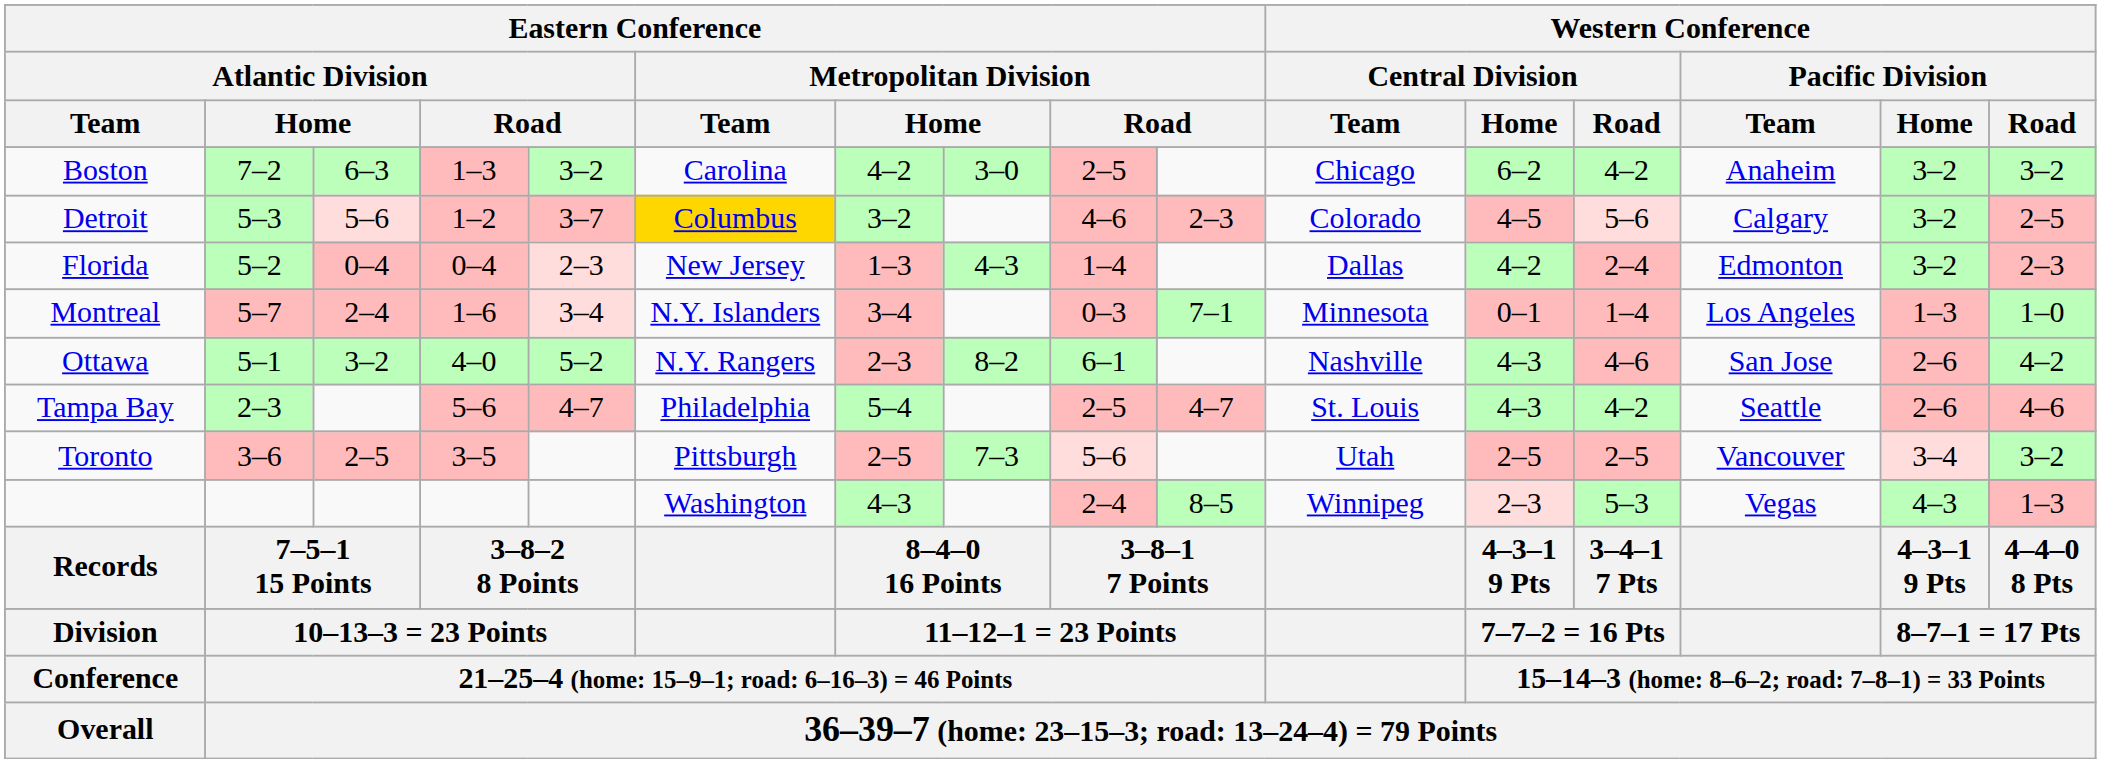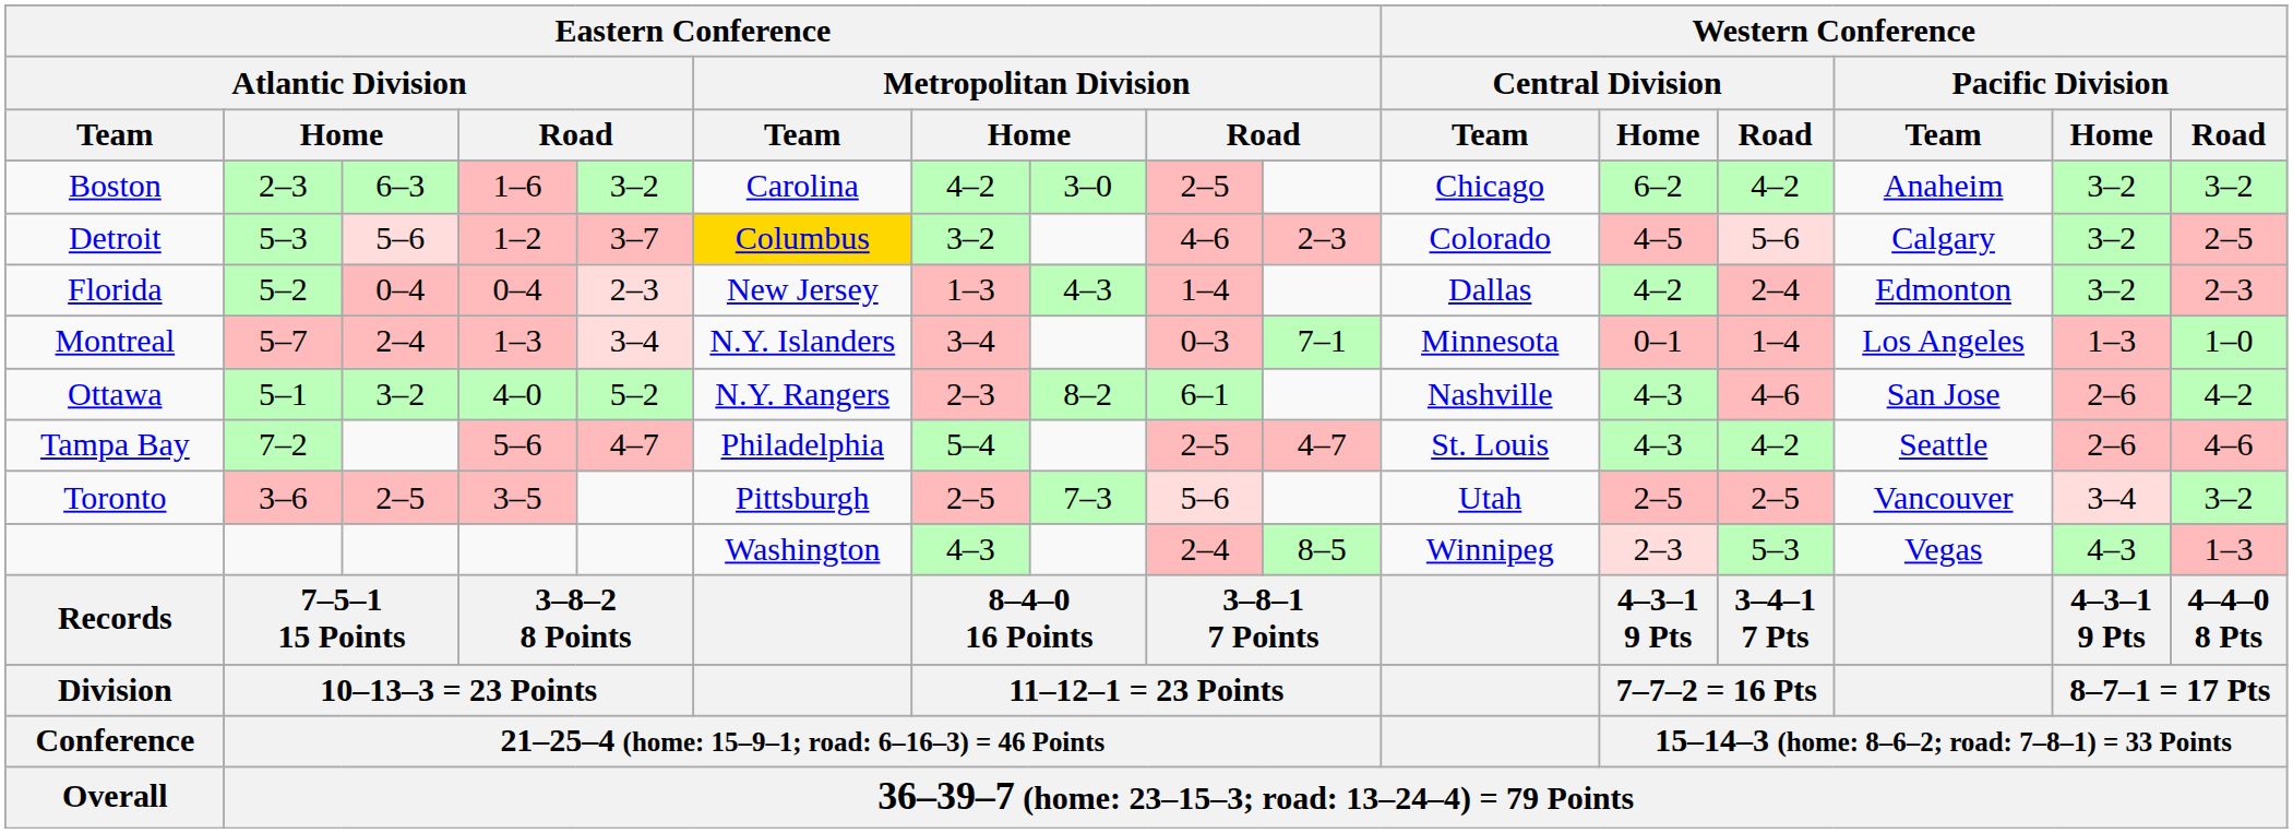 <table class="wikitable" style="text-align:center;">
 <tr>
 <th colspan="10">Eastern Conference</th>
 <th colspan="6">Western Conference</th>
 </tr>
 <tr>
 <th colspan="5">Atlantic Division</th>
 <th colspan="5">Metropolitan Division</th>
 <th colspan="3">Central Division</th>
 <th colspan="3">Pacific Division</th>
 </tr>
 <tr>
 <th colspan="1" width=100>Team</th>
 <th colspan="2" width=100>Home</th>
 <th colspan="2" width=100>Road</th>
 <th colspan="1" width=100>Team</th>
 <th colspan="2" width=100>Home</th>
 <th colspan="2" width=100>Road</th>
 <th colspan="1" width=100>Team</th>
 <th colspan="1" width=50>Home</th>
 <th colspan="1" width=50>Road</th>
 <th colspan="1" width=100>Team</th>
 <th colspan="1" width=50>Home</th>
 <th colspan="1" width=50>Road</th>
 </tr>
 <tr>
 <td><a href='#'>Boston</a></td>
-<td style="background:#bfb;" width=50>7–2</td>
+<td style="background:#bfb;" width=50>2–3 </td>
 <td style="background:#bfb;" width=50>6–3</td>
-<td style="background:#fbb;" width=50>1–3</td>
+<td style="background:#fbb;" width=50>1–6</td>
 <td style="background:#bfb;" width=50>3–2 </td>
 <td><a href='#'>Carolina</a></td>
 <td style="background:#bfb;" width=50>4–2</td>
 <td style="background:#bfb;" width=50>3–0</td>
 <td style="background:#fbb;" width=50>2–5</td>
 <td style="background:#;" width=50></td>
 <td><a href='#'>Chicago</a></td>
 <td style="background:#bfb;" width=50>6–2</td>
 <td style="background:#bfb;" width=50>4–2</td>
 <td><a href='#'>Anaheim</a></td>
 <td style="background:#bfb;" width=50>3–2</td>
 <td style="background:#bfb;" width=50>3–2</td>
 </tr>
 <tr>
 <td><a href='#'>Detroit</a></td>
 <td style="background:#bfb;" width=50>5–3</td>
 <td style="background:#fdd;" width=50>5–6 </td>
 <td style="background:#fbb;" width=50>1–2</td>
 <td style="background:#fbb;" width=50>3–7</td>
 <td style="background: gold;"><a href='#'>Columbus</a></td>
 <td style="background:#bfb;" width=50>3–2</td>
 <td style="background:#;" width=50></td>
 <td style="background:#fbb;" width=50>4–6</td>
 <td style="background:#fbb;" width=50>2–3</td>
 <td><a href='#'>Colorado</a></td>
 <td style="background:#fbb;" width=50>4–5</td>
 <td style="background:#fdd;" width=50>5–6 </td>
 <td><a href='#'>Calgary</a></td>
 <td style="background:#bfb;" width=50>3–2 </td>
 <td style="background:#fbb;" width=50>2–5</td>
 </tr>
 <tr>
 <td><a href='#'>Florida</a></td>
 <td style="background:#bfb;" width=50>5–2</td>
 <td style="background:#fbb;" width=50>0–4</td>
 <td style="background:#fbb;" width=50>0–4</td>
 <td style="background:#fdd;" width=50>2–3 </td>
 <td><a href='#'>New Jersey</a></td>
 <td style="background:#fbb;" width=50>1–3</td>
 <td style="background:#bfb;" width=50>4–3</td>
 <td style="background:#fbb;" width=50>1–4</td>
 <td style="background:#;" width=50></td>
 <td><a href='#'>Dallas</a></td>
 <td style="background:#bfb;" width=50>4–2</td>
 <td style="background:#fbb;" width=50>2–4</td>
 <td><a href='#'>Edmonton</a></td>
 <td style="background:#bfb;" width=50>3–2</td>
 <td style="background:#fbb;" width=50>2–3</td>
 </tr>
 <tr>
 <td><a href='#'>Montreal</a></td>
 <td style="background:#fbb;" width=50>5–7</td>
 <td style="background:#fbb;" width=50>2–4</td>
-<td style="background:#fbb;" width=50>1–6</td>
+<td style="background:#fbb;" width=50>1–3</td>
 <td style="background:#fdd;" width=50>3–4 </td>
 <td><a href='#'>N.Y. Islanders</a></td>
 <td style="background:#fbb;" width=50>3–4</td>
 <td style="background:#;" width=50></td>
 <td style="background:#fbb;" width=50>0–3</td>
 <td style="background:#bfb;" width=50>7–1</td>
 <td><a href='#'>Minnesota</a></td>
 <td style="background:#fbb;" width=50>0–1</td>
 <td style="background:#fbb;" width=50>1–4</td>
 <td><a href='#'>Los Angeles</a></td>
 <td style="background:#fbb;" width=50>1–3</td>
 <td style="background:#bfb;" width=50>1–0</td>
 </tr>
 <tr>
 <td><a href='#'>Ottawa</a></td>
 <td style="background:#bfb;" width=50>5–1</td>
 <td style="background:#bfb;" width=50>3–2</td>
 <td style="background:#bfb;" width=50>4–0</td>
 <td style="background:#bfb;" width=50>5–2</td>
 <td><a href='#'>N.Y. Rangers</a></td>
 <td style="background:#fbb;" width=50>2–3</td>
 <td style="background:#bfb;" width=50>8–2</td>
 <td style="background:#bfb;" width=50>6–1</td>
 <td style="background:#;" width=50></td>
 <td><a href='#'>Nashville</a></td>
 <td style="background:#bfb;" width=50>4–3</td>
 <td style="background:#fbb;" width=50>4–6</td>
 <td><a href='#'>San Jose</a></td>
 <td style="background:#fbb;" width=50>2–6</td>
 <td style="background:#bfb;" width=50>4–2</td>
 </tr>
 <tr>
 <td><a href='#'>Tampa Bay</a></td>
-<td style="background:#bfb;" width=50>2–3 </td>
+<td style="background:#bfb;" width=50>7–2</td>
 <td style="background:#;" width=50></td>
 <td style="background:#fbb;" width=50>5–6</td>
 <td style="background:#fbb;" width=50>4–7</td>
 <td><a href='#'>Philadelphia</a></td>
 <td style="background:#bfb;" width=50>5–4</td>
 <td style="background:#;" width=50></td>
 <td style="background:#fbb;" width=50>2–5</td>
 <td style="background:#fbb;" width=50>4–7</td>
 <td><a href='#'>St. Louis</a></td>
 <td style="background:#bfb;" width=50>4–3 </td>
 <td style="background:#bfb;" width=50>4–2</td>
 <td><a href='#'>Seattle</a></td>
 <td style="background:#fbb;" width=50>2–6</td>
 <td style="background:#fbb;" width=50>4–6</td>
 </tr>
 <tr>
 <td><a href='#'>Toronto</a></td>
 <td style="background:#fbb;" width=50>3–6</td>
 <td style="background:#fbb;" width=50>2–5</td>
 <td style="background:#fbb;" width=50>3–5</td>
 <td style="background:#;" width=50></td>
 <td><a href='#'>Pittsburgh</a></td>
 <td style="background:#fbb;" width=50>2–5</td>
 <td style="background:#bfb;" width=50>7–3</td>
 <td style="background:#fdd;" width=50>5–6 </td>
 <td style="background:#;" width=50></td>
 <td><a href='#'>Utah</a></td>
 <td style="background:#fbb;" width=50>2–5</td>
 <td style="background:#fbb;" width=50>2–5</td>
 <td><a href='#'>Vancouver</a></td>
 <td style="background:#fdd;" width=50>3–4 </td>
 <td style="background:#bfb;" width=50>3–2</td>
 </tr>
 <tr>
 <td></td>
 <td></td>
 <td></td>
 <td></td>
 <td></td>
 <td><a href='#'>Washington</a></td>
 <td style="background:#bfb;" width=50>4–3 </td>
 <td style="background:#;" width=50></td>
 <td style="background:#fbb;" width=50>2–4</td>
 <td style="background:#bfb;" width=50>8–5</td>
 <td><a href='#'>Winnipeg</a></td>
 <td style="background:#fdd;" width=50>2–3 </td>
 <td style="background:#bfb;" width=50>5–3</td>
 <td><a href='#'>Vegas</a></td>
 <td style="background:#bfb;" width=50>4–3 </td>
 <td style="background:#fbb;" width=50>1–3</td>
 </tr>
 <tr>
 <th colspan="1">Records</th>
 <th colspan="2">7–5–1 <br>15 Points<br></th>
 <th colspan="2">3–8–2 <br>8 Points<br></th>
 <th colspan="1"></th>
 <th colspan="2">8–4–0 <br>16 Points<br></th>
 <th colspan="2">3–8–1 <br>7 Points<br></th>
 <th colspan="1"></th>
 <th colspan="1">4–3–1 <br>9 Pts<br></th>
 <th colspan="1">3–4–1 <br>7 Pts<br></th>
 <th colspan="1"></th>
 <th colspan="1">4–3–1 <br>9 Pts<br></th>
 <th colspan="1">4–4–0 <br>8 Pts</th>
 </tr>
 <tr>
 <th colspan="1">Division</th>
 <th colspan="4">10–13–3 = 23 Points</th>
 <th colspan="1"></th>
 <th colspan="4">11–12–1 = 23 Points</th>
 <th colspan="1"></th>
 <th colspan="2">7–7–2 = 16 Pts</th>
 <th colspan="1"></th>
 <th colspan="2">8–7–1 = 17 Pts</th>
 </tr>
 <tr>
 <th colspan="1">Conference</th>
 <th colspan="9">21–25–4 <small>(home: 15–9–1; road: 6–16–3) = 46 Points</small></th>
 <th colspan="1"></th>
 <th colspan="5">15–14–3 <small>(home: 8–6–2; road: 7–8–1) = 33 Points</small></th>
 </tr>
 <tr>
 <th colspan="1">Overall</th>
 <th colspan="15"><big>36–39–7</big> (home: 23–15–3; road: 13–24–4) = 79 Points</th>
 </tr>
 </table>
